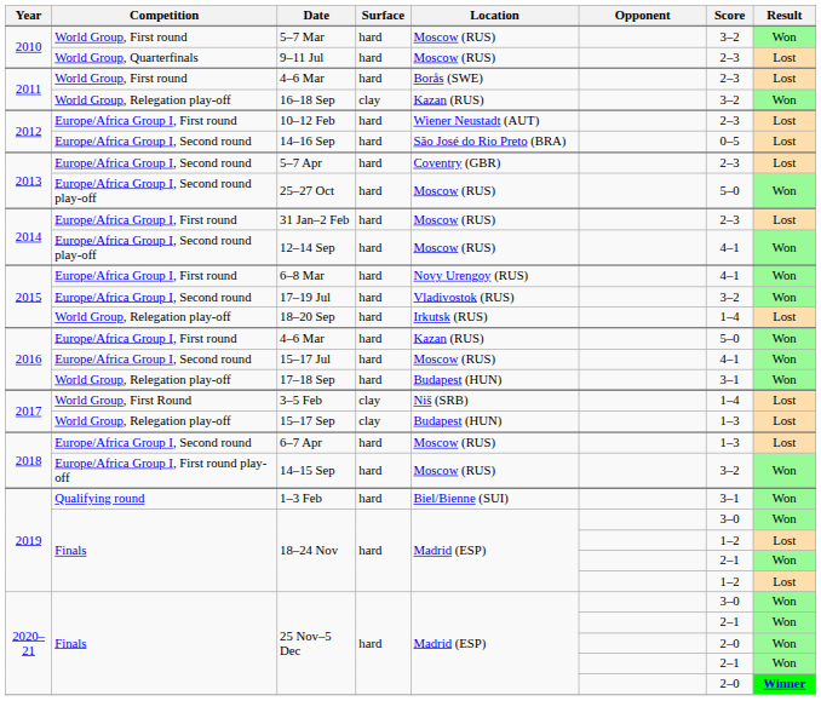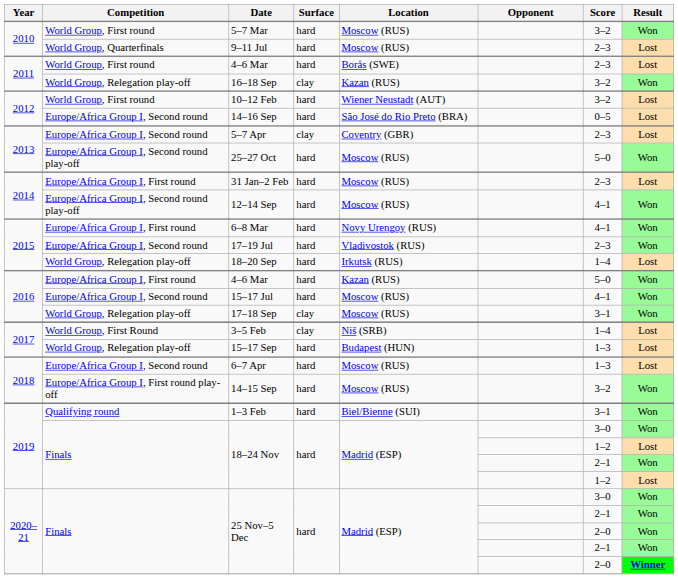 <table class="wikitable collapsible">
 <tr>
 <th width="50">Year</th>
 <th width="270">Competition</th>
 <th width="90">Date</th>
 <th width="60">Surface</th>
 <th width="200">Location</th>
 <th width="150">Opponent</th>
 <th width="50">Score</th>
 <th width="70">Result</th>
 </tr>
 <tr style="border-top:2px solid gray;">
 <td align="center" rowspan="2"><a href='#'>2010</a></td>
 <td><a href='#'>World Group</a>, First round</td>
 <td>5–7 Mar</td>
 <td>hard</td>
 <td><a href='#'>Moscow</a> (RUS)</td>
 <td></td>
 <td align="center">3–2</td>
 <td align="center" bgcolor="#98FB98">Won</td>
 </tr>
 <tr>
 <td><a href='#'>World Group</a>, Quarterfinals</td>
 <td>9–11 Jul</td>
 <td>hard</td>
 <td><a href='#'>Moscow</a> (RUS)</td>
 <td></td>
 <td align="center">2–3</td>
 <td align="center" bgcolor="#FFDEAD">Lost</td>
 </tr>
 <tr style="border-top:2px solid gray;">
 <td align="center" rowspan="2"><a href='#'>2011</a></td>
 <td><a href='#'>World Group</a>, First round</td>
 <td>4–6 Mar</td>
 <td>hard</td>
 <td><a href='#'>Borås</a> (SWE)</td>
 <td></td>
 <td align="center">2–3</td>
 <td align="center" bgcolor="#FFDEAD">Lost</td>
 </tr>
 <tr>
 <td><a href='#'>World Group</a>, Relegation play-off</td>
 <td>16–18 Sep</td>
 <td>clay</td>
 <td><a href='#'>Kazan</a> (RUS)</td>
 <td></td>
 <td align="center">3–2</td>
 <td align="center" bgcolor="#98FB98">Won</td>
 </tr>
 <tr style="border-top:2px solid gray;">
 <td align="center" rowspan="2"><a href='#'>2012</a></td>
-<td><a href='#'>Europe/Africa Group I</a>, First round</td>
+<td><a href='#'>World Group</a>, First round</td>
 <td>10–12 Feb</td>
 <td>hard</td>
 <td><a href='#'>Wiener Neustadt</a> (AUT)</td>
 <td></td>
-<td align="center">2–3</td>
+<td align="center">3–2</td>
 <td align="center" bgcolor="#FFDEAD">Lost</td>
 </tr>
 <tr>
 <td><a href='#'>Europe/Africa Group I</a>, Second round</td>
 <td>14–16 Sep</td>
 <td>hard</td>
 <td><a href='#'>São José do Rio Preto</a> (BRA)</td>
 <td></td>
 <td align="center">0–5</td>
 <td align="center" bgcolor="#FFDEAD">Lost</td>
 </tr>
 <tr style="border-top:2px solid gray;">
 <td align="center" rowspan="2"><a href='#'>2013</a></td>
 <td><a href='#'>Europe/Africa Group I</a>, Second round</td>
 <td>5–7 Apr</td>
-<td>hard</td>
+<td>clay</td>
 <td><a href='#'>Coventry</a> (GBR)</td>
 <td></td>
 <td align="center">2–3</td>
 <td align="center" bgcolor="#FFDEAD">Lost</td>
 </tr>
 <tr>
 <td><a href='#'>Europe/Africa Group I</a>, Second round play-off</td>
 <td>25–27 Oct</td>
 <td>hard</td>
 <td><a href='#'>Moscow</a> (RUS)</td>
 <td></td>
 <td align="center">5–0</td>
 <td align="center" bgcolor="#98FB98">Won</td>
 </tr>
 <tr style="border-top:2px solid gray;">
 <td align="center" rowspan="2"><a href='#'>2014</a></td>
 <td><a href='#'>Europe/Africa Group I</a>, First round</td>
 <td>31 Jan–2 Feb</td>
 <td>hard</td>
 <td><a href='#'>Moscow</a> (RUS)</td>
 <td></td>
 <td align="center">2–3</td>
 <td align="center" bgcolor="#FFDEAD">Lost</td>
 </tr>
 <tr>
 <td><a href='#'>Europe/Africa Group I</a>, Second round play-off</td>
 <td>12–14 Sep</td>
 <td>hard</td>
 <td><a href='#'>Moscow</a> (RUS)</td>
 <td></td>
 <td align="center">4–1</td>
 <td align="center" bgcolor="#98FB98">Won</td>
 </tr>
 <tr style="border-top:2px solid gray;">
 <td align="center" rowspan="3"><a href='#'>2015</a></td>
 <td><a href='#'>Europe/Africa Group I</a>, First round</td>
 <td>6–8 Mar</td>
 <td>hard</td>
 <td><a href='#'>Novy Urengoy</a> (RUS)</td>
 <td></td>
 <td align="center">4–1</td>
 <td align="center" bgcolor="#98FB98">Won</td>
 </tr>
 <tr>
 <td><a href='#'>Europe/Africa Group I</a>, Second round</td>
 <td>17–19 Jul</td>
 <td>hard</td>
 <td><a href='#'>Vladivostok</a> (RUS)</td>
 <td></td>
-<td align="center">3–2</td>
+<td align="center">2–3</td>
 <td align="center" bgcolor="#98FB98">Won</td>
 </tr>
 <tr>
 <td><a href='#'>World Group</a>, Relegation play-off</td>
 <td>18–20 Sep</td>
 <td>hard</td>
 <td><a href='#'>Irkutsk</a> (RUS)</td>
 <td></td>
 <td align="center">1–4</td>
 <td align="center" bgcolor="#FFDEAD">Lost</td>
 </tr>
 <tr style="border-top:2px solid gray;">
 <td align="center" rowspan="3"><a href='#'>2016</a></td>
 <td><a href='#'>Europe/Africa Group I</a>, First round</td>
 <td>4–6 Mar</td>
 <td>hard</td>
 <td><a href='#'>Kazan</a> (RUS)</td>
 <td></td>
 <td align="center">5–0</td>
 <td align="center" bgcolor="#98FB98">Won</td>
 </tr>
 <tr>
 <td><a href='#'>Europe/Africa Group I</a>, Second round</td>
 <td>15–17 Jul</td>
 <td>hard</td>
 <td><a href='#'>Moscow</a> (RUS)</td>
 <td></td>
 <td align="center">4–1</td>
 <td align="center" bgcolor="#98FB98">Won</td>
 </tr>
 <tr>
 <td><a href='#'>World Group</a>, Relegation play-off</td>
 <td>17–18 Sep</td>
-<td>hard</td>
-<td><a href='#'>Budapest</a> (HUN)</td>
+<td>clay</td>
+<td><a href='#'>Moscow</a> (RUS)</td>
 <td></td>
 <td align="center">3–1</td>
 <td align="center" bgcolor="#98FB98">Won</td>
 </tr>
 <tr>
 </tr>
 <tr style="border-top:2px solid gray;">
 <td align="center" rowspan=2><a href='#'>2017</a></td>
 <td><a href='#'>World Group</a>, First Round</td>
 <td>3–5 Feb</td>
 <td>clay</td>
 <td><a href='#'>Niš</a> (SRB)</td>
 <td></td>
 <td align="center">1–4</td>
 <td align="center" bgcolor="#FFDEAD">Lost</td>
 </tr>
 <tr>
 <td><a href='#'>World Group</a>, Relegation play-off</td>
 <td>15–17 Sep</td>
-<td>clay</td>
+<td>hard</td>
 <td><a href='#'>Budapest</a> (HUN)</td>
 <td></td>
 <td align="center">1–3</td>
 <td align="center" bgcolor="#FFDEAD">Lost</td>
 </tr>
 <tr style="border-top:2px solid gray;">
 <td align="center" rowspan="2"><a href='#'>2018</a></td>
 <td><a href='#'>Europe/Africa Group I</a>, Second round</td>
 <td>6–7 Apr</td>
 <td>hard</td>
 <td><a href='#'>Moscow</a> (RUS)</td>
 <td></td>
 <td align="center">1–3</td>
 <td align="center" bgcolor="#FFDEAD">Lost</td>
 </tr>
 <tr>
 <td><a href='#'>Europe/Africa Group I</a>, First round play-off</td>
 <td>14–15 Sep</td>
 <td>hard</td>
 <td><a href='#'>Moscow</a> (RUS)</td>
 <td></td>
 <td align="center">3–2</td>
 <td align="center" bgcolor="#98FB98">Won</td>
 </tr>
 <tr>
 </tr>
 <tr style="border-top:2px solid gray;">
 <td align="center" rowspan="5"><a href='#'>2019</a></td>
 <td><a href='#'>Qualifying round</a></td>
 <td>1–3 Feb</td>
 <td>hard</td>
 <td><a href='#'>Biel/Bienne</a> (SUI)</td>
 <td></td>
 <td align="center">3–1</td>
 <td align="center" bgcolor="#98FB98">Won</td>
 </tr>
 <tr>
 <td rowspan=4><a href='#'>Finals</a></td>
 <td rowspan=4>18–24 Nov</td>
 <td rowspan=4>hard</td>
 <td rowspan=4><a href='#'>Madrid</a> (ESP)</td>
 <td></td>
 <td align="center">3–0</td>
 <td align="center" bgcolor="#98FB98">Won</td>
 </tr>
 <tr>
 <td></td>
 <td align="center">1–2</td>
 <td align="center" bgcolor="#FFDEAD">Lost</td>
 </tr>
 <tr>
 <td></td>
 <td align="center">2–1</td>
 <td align="center" bgcolor="#98FB98">Won</td>
 </tr>
 <tr>
 <td></td>
 <td align="center">1–2</td>
 <td align="center" bgcolor="#FFDEAD">Lost</td>
 </tr>
 <tr>
 <td align="center" rowspan="5"><a href='#'>2020–21</a></td>
 <td rowspan=5><a href='#'>Finals</a></td>
 <td rowspan=5>25 Nov–5 Dec</td>
 <td rowspan=5>hard</td>
 <td rowspan=5><a href='#'>Madrid</a> (ESP)</td>
 <td></td>
 <td align="center">3–0</td>
 <td align="center" bgcolor="#98FB98">Won</td>
 </tr>
 <tr>
 <td></td>
 <td align="center">2–1</td>
 <td align="center" bgcolor="#98FB98">Won</td>
 </tr>
 <tr>
 <td></td>
 <td align="center">2–0</td>
 <td align="center" bgcolor="#98FB98">Won</td>
 </tr>
 <tr>
 <td></td>
 <td align="center">2–1</td>
 <td align="center" bgcolor="#98FB98">Won</td>
 </tr>
 <tr>
 <td></td>
 <td align="center">2–0</td>
 <td align="center" bgcolor="lime"><strong><a href='#'>Winner</a></strong></td>
 </tr>
 <tr>
 </tr>
 </table>
